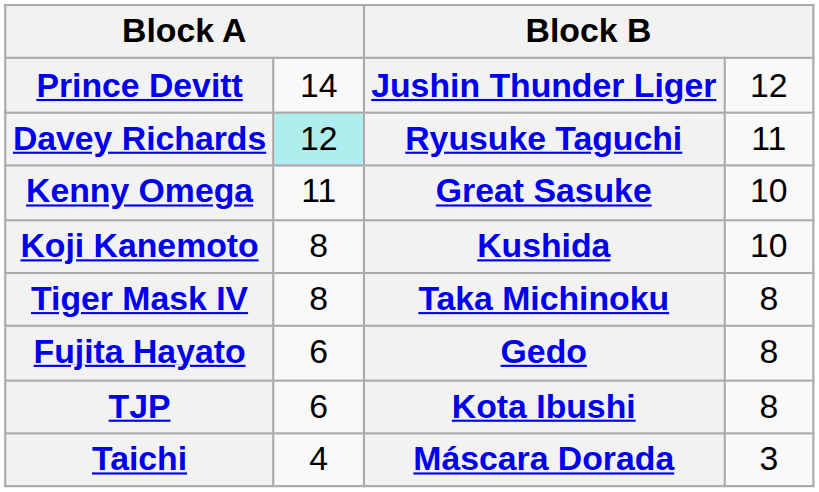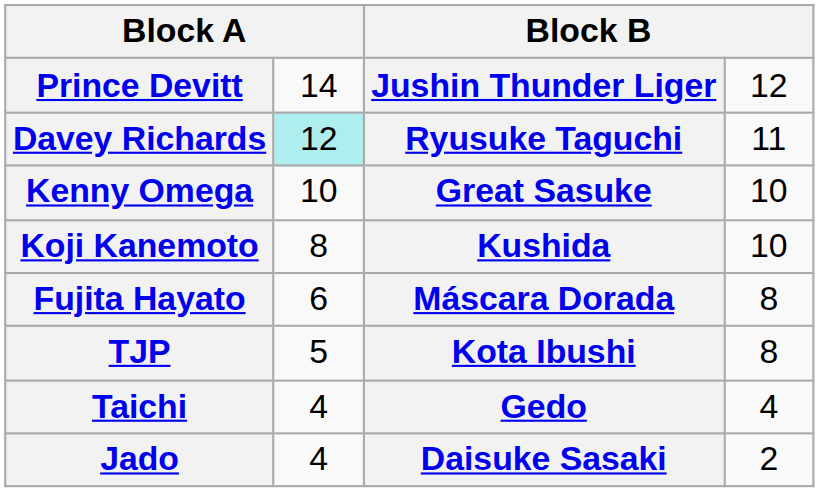 <table class="wikitable" style="margin: 1em auto 1em auto;text-align:center">
 <tr>
 <th colspan="2">Block A</th>
 <th colspan="2">Block B</th>
 </tr>
 <tr>
 <th><a href='#'>Prince Devitt</a></th>
 <td style="width:35px">14</td>
 <th><a href='#'>Jushin Thunder Liger</a></th>
 <td style="width:35px">12</td>
 </tr>
 <tr>
 <th><a href='#'>Davey Richards</a></th>
 <td style="background: paleturquoise;">12</td>
 <th><a href='#'>Ryusuke Taguchi</a></th>
 <td>11</td>
 </tr>
 <tr>
 <th><a href='#'>Kenny Omega</a></th>
-<td>11</td>
+<td>10</td>
 <th><a href='#'>Great Sasuke</a></th>
 <td>10</td>
 </tr>
 <tr>
 <th><a href='#'>Koji Kanemoto</a></th>
 <td>8</td>
 <th><a href='#'>Kushida</a></th>
 <td>10</td>
 </tr>
 <tr>
-<th><a href='#'>Tiger Mask IV</a></th>
-<td>8</td>
-<th><a href='#'>Taka Michinoku</a></th>
-<td>8</td>
-</tr>
-<tr>
 <th><a href='#'>Fujita Hayato</a></th>
 <td>6</td>
-<th><a href='#'>Gedo</a></th>
+<th><a href='#'>Máscara Dorada</a></th>
 <td>8</td>
 </tr>
 <tr>
 <th><a href='#'>TJP</a></th>
-<td>6</td>
+<td>5</td>
 <th><a href='#'>Kota Ibushi</a></th>
 <td>8</td>
 </tr>
 <tr>
 <th><a href='#'>Taichi</a></th>
 <td>4</td>
-<th><a href='#'>Máscara Dorada</a></th>
-<td>3</td>
+<th><a href='#'>Gedo</a></th>
+<td>4</td>
+</tr>
+<tr>
+<th><a href='#'>Jado</a></th>
+<td>4</td>
+<th><a href='#'>Daisuke Sasaki</a></th>
+<td>2</td>
 </tr>
 </table>
